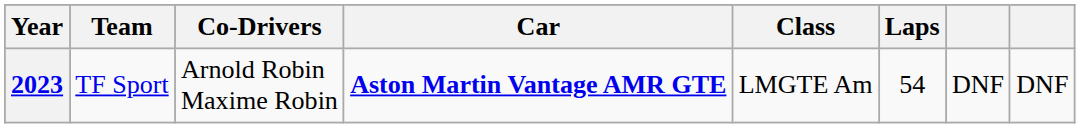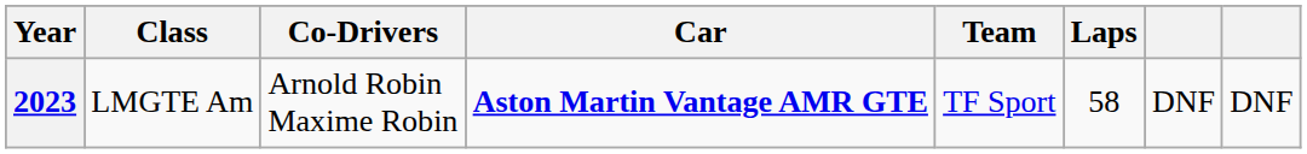 <table class="wikitable" style="text-align:center; font-size:90%">
 <tr>
 <th>Year</th>
-<th>Team</th>
+<th>Class</th>
 <th>Co-Drivers</th>
 <th>Car</th>
-<th>Class</th>
+<th>Team</th>
 <th>Laps</th>
 <th></th>
 <th></th>
 </tr>
 <tr>
 <th><a href='#'>2023</a></th>
-<td align="left"nowrap> <a href='#'>TF Sport</a></td>
+<td>LMGTE Am</td>
 <td align="left"nowrap> Arnold Robin<br> Maxime Robin</td>
 <td align="left"nowrap><strong><a href='#'>Aston Martin Vantage AMR GTE</a></strong></td>
-<td>LMGTE Am</td>
-<td>54</td>
+<td align="left"nowrap> <a href='#'>TF Sport</a></td>
+<td>58</td>
 <td>DNF</td>
 <td>DNF</td>
 </tr>
 </table>
